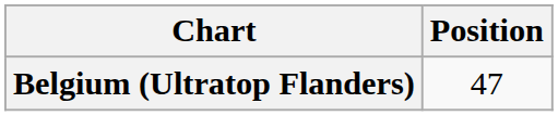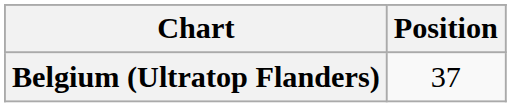 <table class="wikitable plainrowheaders unsortable" style="text-align:center">
 <tr>
 <th>Chart</th>
 <th>Position</th>
 </tr>
 <tr>
 <th scope="row">Belgium (Ultratop Flanders)</th>
-<td>47</td>
+<td>37</td>
 </tr>
 </table>
